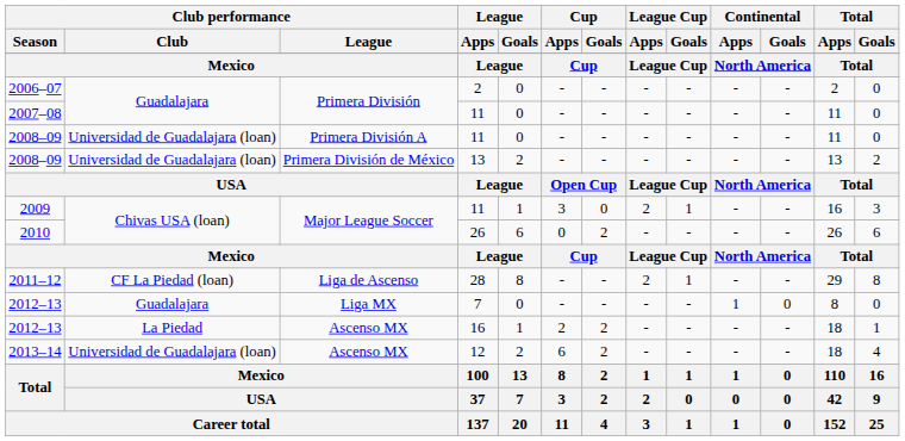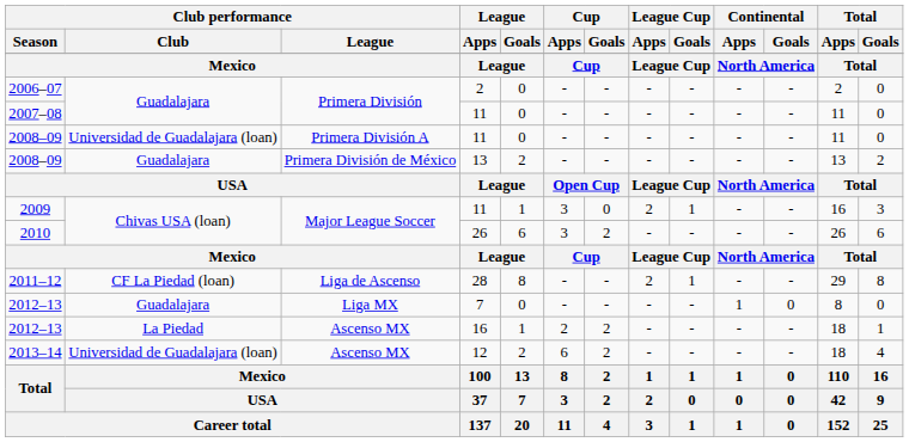 <table class="wikitable" style="text-align:center">
 <tr>
 <th colspan=3>Club performance</th>
 <th colspan=2>League</th>
 <th colspan=2>Cup</th>
 <th colspan=2>League Cup</th>
 <th colspan=2>Continental</th>
 <th colspan=2>Total</th>
 </tr>
 <tr>
 <th>Season</th>
 <th>Club</th>
 <th>League</th>
 <th>Apps</th>
 <th>Goals</th>
 <th>Apps</th>
 <th>Goals</th>
 <th>Apps</th>
 <th>Goals</th>
 <th>Apps</th>
 <th>Goals</th>
 <th>Apps</th>
 <th>Goals</th>
 </tr>
 <tr>
 </tr>
 <tr>
 <th colspan=3>Mexico</th>
 <th colspan=2>League</th>
 <th colspan=2><a href='#'>Cup</a></th>
 <th colspan=2>League Cup</th>
 <th colspan=2><a href='#'>North America</a></th>
 <th colspan=2>Total</th>
 </tr>
 <tr>
 <td><a href='#'>2006</a>–<a href='#'>07</a></td>
 <td rowspan="2"><a href='#'>Guadalajara</a></td>
 <td rowspan="2"><a href='#'>Primera División</a></td>
 <td>2</td>
 <td>0</td>
 <td>-</td>
 <td>-</td>
 <td>-</td>
 <td>-</td>
 <td>-</td>
 <td>-</td>
 <td>2</td>
 <td>0</td>
 </tr>
 <tr>
 <td><a href='#'>2007</a>–<a href='#'>08</a></td>
 <td>11</td>
 <td>0</td>
 <td>-</td>
 <td>-</td>
 <td>-</td>
 <td>-</td>
 <td>-</td>
 <td>-</td>
 <td>11</td>
 <td>0</td>
 </tr>
 <tr>
 <td><a href='#'>2008–09</a></td>
 <td><a href='#'>Universidad de Guadalajara</a> (loan)</td>
 <td><a href='#'>Primera División A</a></td>
 <td>11</td>
 <td>0</td>
 <td>-</td>
 <td>-</td>
 <td>-</td>
 <td>-</td>
 <td>-</td>
 <td>-</td>
 <td>11</td>
 <td>0</td>
 </tr>
 <tr>
 <td><a href='#'>2008</a>–<a href='#'>09</a></td>
-<td><a href='#'>Universidad de Guadalajara</a> (loan)</td>
+<td><a href='#'>Guadalajara</a></td>
 <td><a href='#'>Primera División de México</a></td>
 <td>13</td>
 <td>2</td>
 <td>-</td>
 <td>-</td>
 <td>-</td>
 <td>-</td>
 <td>-</td>
 <td>-</td>
 <td>13</td>
 <td>2</td>
 </tr>
 <tr>
 <th colspan=3>USA</th>
 <th colspan=2>League</th>
 <th colspan=2><a href='#'>Open Cup</a></th>
 <th colspan=2>League Cup</th>
 <th colspan=2><a href='#'>North America</a></th>
 <th colspan=2>Total</th>
 </tr>
 <tr>
 <td><a href='#'>2009</a></td>
 <td rowspan="2"><a href='#'>Chivas USA</a> (loan)</td>
 <td rowspan="2"><a href='#'>Major League Soccer</a></td>
 <td>11</td>
 <td>1</td>
 <td>3</td>
 <td>0</td>
 <td>2</td>
 <td>1</td>
 <td>-</td>
 <td>-</td>
 <td>16</td>
 <td>3</td>
 </tr>
 <tr>
 <td><a href='#'>2010</a></td>
 <td>26</td>
 <td>6</td>
-<td>0</td>
+<td>3</td>
 <td>2</td>
 <td>-</td>
 <td>-</td>
 <td>-</td>
 <td>-</td>
 <td>26</td>
 <td>6</td>
 </tr>
 <tr>
 <th colspan=3>Mexico</th>
 <th colspan=2>League</th>
 <th colspan=2><a href='#'>Cup</a></th>
 <th colspan=2>League Cup</th>
 <th colspan=2><a href='#'>North America</a></th>
 <th colspan=2>Total</th>
 </tr>
 <tr>
 <td><a href='#'>2011–12</a></td>
 <td rowspan="1"><a href='#'>CF La Piedad</a> (loan)</td>
 <td><a href='#'>Liga de Ascenso</a></td>
 <td>28</td>
 <td>8</td>
 <td>-</td>
 <td>-</td>
 <td>2</td>
 <td>1</td>
 <td>-</td>
 <td>-</td>
 <td>29</td>
 <td>8</td>
 </tr>
 <tr>
 <td><a href='#'>2012–13</a></td>
 <td rowspan="1"><a href='#'>Guadalajara</a></td>
 <td rowspan="1"><a href='#'>Liga MX</a></td>
 <td>7</td>
 <td>0</td>
 <td>-</td>
 <td>-</td>
 <td>-</td>
 <td>-</td>
 <td>1</td>
 <td>0</td>
 <td>8</td>
 <td>0</td>
 </tr>
 <tr>
 <td><a href='#'>2012–13</a></td>
 <td rowspan="1"><a href='#'>La Piedad</a></td>
 <td rowspan="1"><a href='#'>Ascenso MX</a></td>
 <td>16</td>
 <td>1</td>
 <td>2</td>
 <td>2</td>
 <td>-</td>
 <td>-</td>
 <td>-</td>
 <td>-</td>
 <td>18</td>
 <td>1</td>
 </tr>
 <tr>
 <td><a href='#'>2013–14</a></td>
 <td><a href='#'>Universidad de Guadalajara</a> (loan)</td>
 <td rowspan="1"><a href='#'>Ascenso MX</a></td>
 <td>12</td>
 <td>2</td>
 <td>6</td>
 <td>2</td>
 <td>-</td>
 <td>-</td>
 <td>-</td>
 <td>-</td>
 <td>18</td>
 <td>4</td>
 </tr>
 <tr>
 <th rowspan=2>Total</th>
 <th colspan=2>Mexico</th>
 <th>100</th>
 <th>13</th>
 <th>8</th>
 <th>2</th>
 <th>1</th>
 <th>1</th>
 <th>1</th>
 <th>0</th>
 <th>110</th>
 <th>16</th>
 </tr>
 <tr>
 <th colspan=2>USA</th>
 <th>37</th>
 <th>7</th>
 <th>3</th>
 <th>2</th>
 <th>2</th>
 <th>0</th>
 <th>0</th>
 <th>0</th>
 <th>42</th>
 <th>9</th>
 </tr>
 <tr>
 <th colspan=3>Career total</th>
 <th>137</th>
 <th>20</th>
 <th>11</th>
 <th>4</th>
 <th>3</th>
 <th>1</th>
 <th>1</th>
 <th>0</th>
 <th>152</th>
 <th>25</th>
 </tr>
 </table>
